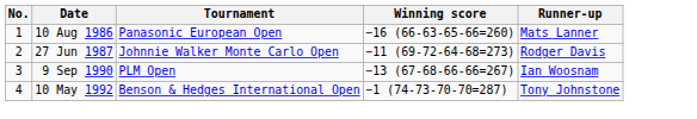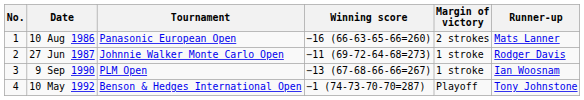 <table class="wikitable" style="font-size:95%;">
 <tr>
 <th>No.</th>
 <th>Date</th>
 <th>Tournament</th>
 <th>Winning score</th>
+<th>Margin of<br>victory</th>
 <th>Runner-up</th>
 </tr>
 <tr>
 <td align=center>1</td>
 <td align=right>10 Aug <a href='#'>1986</a></td>
 <td><a href='#'>Panasonic European Open</a></td>
 <td>−16 (66-63-65-66=260)</td>
+<td>2 strokes</td>
 <td> <a href='#'>Mats Lanner</a></td>
 </tr>
 <tr>
 <td align=center>2</td>
 <td align=right>27 Jun <a href='#'>1987</a></td>
 <td><a href='#'>Johnnie Walker Monte Carlo Open</a></td>
 <td>−11 (69-72-64-68=273)</td>
+<td>1 stroke</td>
 <td> <a href='#'>Rodger Davis</a></td>
 </tr>
 <tr>
 <td align=center>3</td>
 <td align=right>9 Sep <a href='#'>1990</a></td>
 <td><a href='#'>PLM Open</a></td>
 <td>−13 (67-68-66-66=267)</td>
+<td>1 stroke</td>
 <td> <a href='#'>Ian Woosnam</a></td>
 </tr>
 <tr>
 <td align=center>4</td>
 <td align=right>10 May <a href='#'>1992</a></td>
 <td><a href='#'>Benson & Hedges International Open</a></td>
 <td>−1 (74-73-70-70=287)</td>
+<td>Playoff</td>
 <td> <a href='#'>Tony Johnstone</a></td>
 </tr>
 </table>
